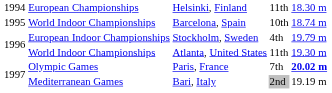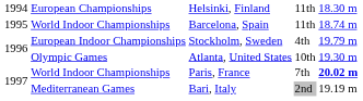 <table>
 <tr>
 <td>1994</td>
 <td><a href='#'>European Championships</a></td>
 <td><a href='#'>Helsinki</a>, <a href='#'>Finland</a></td>
 <td>11th</td>
 <td><a href='#'>18.30 m</a></td>
 </tr>
 <tr>
 <td>1995</td>
 <td><a href='#'>World Indoor Championships</a></td>
 <td><a href='#'>Barcelona</a>, <a href='#'>Spain</a></td>
-<td>10th</td>
+<td>11th</td>
 <td><a href='#'>18.74 m</a></td>
 </tr>
 <tr>
 <td rowspan=2>1996</td>
 <td><a href='#'>European Indoor Championships</a></td>
 <td><a href='#'>Stockholm</a>, <a href='#'>Sweden</a></td>
 <td>4th</td>
 <td><a href='#'>19.79 m</a></td>
 </tr>
 <tr>
-<td><a href='#'>World Indoor Championships</a></td>
+<td><a href='#'>Olympic Games</a></td>
 <td><a href='#'>Atlanta</a>, <a href='#'>United States</a></td>
-<td>11th</td>
+<td>10th</td>
 <td><a href='#'>19.30 m</a></td>
 </tr>
 <tr>
 <td rowspan=2>1997</td>
-<td><a href='#'>Olympic Games</a></td>
+<td><a href='#'>World Indoor Championships</a></td>
 <td><a href='#'>Paris</a>, <a href='#'>France</a></td>
 <td>7th</td>
 <td><strong><a href='#'>20.02 m</a></strong></td>
 </tr>
 <tr>
 <td><a href='#'>Mediterranean Games</a></td>
 <td><a href='#'>Bari</a>, <a href='#'>Italy</a></td>
 <td bgcolor="silver">2nd</td>
 <td>19.19 m</td>
 </tr>
 </table>
